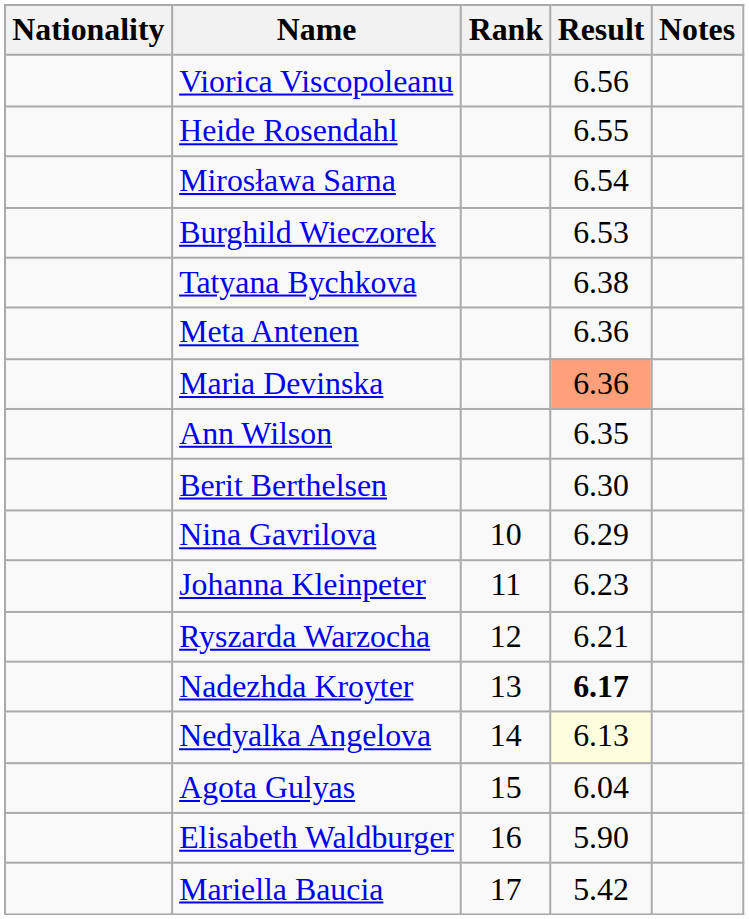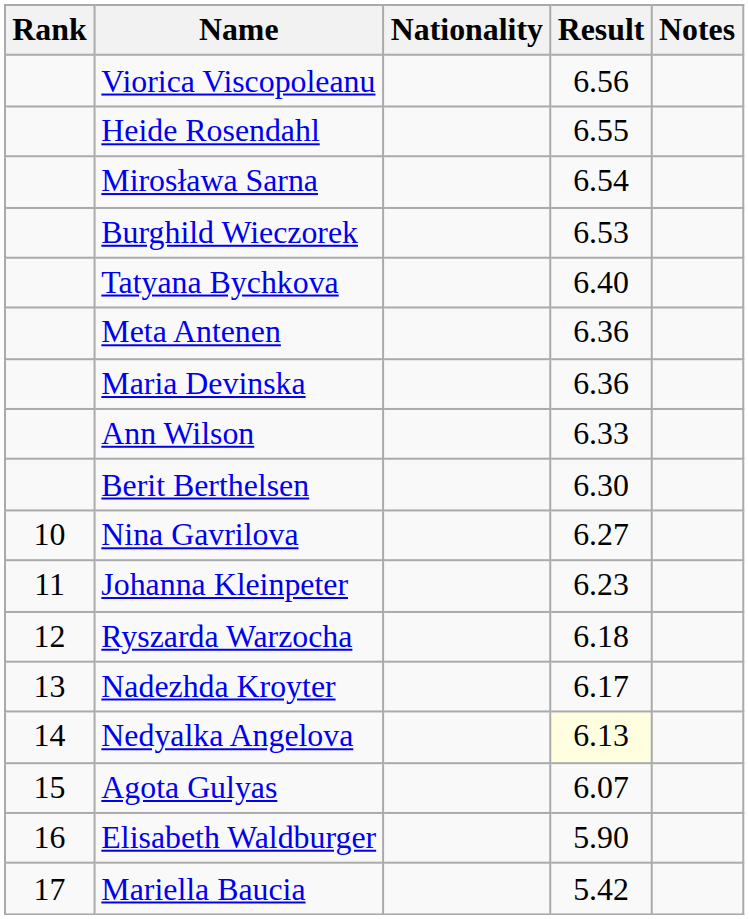 <table class="wikitable sortable" style="text-align:center">
 <tr>
+<th>Rank</th>
+<th>Name</th>
 <th>Nationality</th>
-<th>Name</th>
-<th>Rank</th>
 <th>Result</th>
 <th>Notes</th>
 </tr>
 <tr>
+<td></td>
+<td align="left"><a href='#'>Viorica Viscopoleanu</a></td>
 <td align=left></td>
-<td align="left"><a href='#'>Viorica Viscopoleanu</a></td>
-<td></td>
 <td>6.56</td>
 <td></td>
 </tr>
 <tr>
+<td></td>
+<td align="left"><a href='#'>Heide Rosendahl</a></td>
 <td align=left></td>
-<td align="left"><a href='#'>Heide Rosendahl</a></td>
-<td></td>
 <td>6.55</td>
 <td></td>
 </tr>
 <tr>
+<td></td>
+<td align="left"><a href='#'>Mirosława Sarna</a></td>
 <td align=left></td>
-<td align="left"><a href='#'>Mirosława Sarna</a></td>
-<td></td>
 <td>6.54</td>
 <td></td>
 </tr>
 <tr>
+<td></td>
+<td align="left"><a href='#'>Burghild Wieczorek</a></td>
 <td align=left></td>
-<td align="left"><a href='#'>Burghild Wieczorek</a></td>
-<td></td>
 <td>6.53</td>
 <td></td>
 </tr>
 <tr>
+<td></td>
+<td align="left"><a href='#'>Tatyana Bychkova</a></td>
 <td align=left></td>
-<td align="left"><a href='#'>Tatyana Bychkova</a></td>
-<td></td>
-<td>6.38</td>
+<td>6.40</td>
 <td></td>
 </tr>
 <tr>
+<td></td>
+<td align="left"><a href='#'>Meta Antenen</a></td>
 <td align=left></td>
-<td align="left"><a href='#'>Meta Antenen</a></td>
-<td></td>
 <td>6.36</td>
 <td></td>
 </tr>
 <tr>
+<td></td>
+<td align="left"><a href='#'>Maria Devinska</a></td>
 <td align=left></td>
-<td align="left"><a href='#'>Maria Devinska</a></td>
-<td></td>
-<td style="background: lightsalmon;">6.36</td>
+<td>6.36</td>
 <td></td>
 </tr>
 <tr>
+<td></td>
+<td align="left"><a href='#'>Ann Wilson</a></td>
 <td align=left></td>
-<td align="left"><a href='#'>Ann Wilson</a></td>
-<td></td>
-<td>6.35</td>
+<td>6.33</td>
 <td></td>
 </tr>
 <tr>
+<td></td>
+<td align="left"><a href='#'>Berit Berthelsen</a></td>
 <td align=left></td>
-<td align="left"><a href='#'>Berit Berthelsen</a></td>
-<td></td>
 <td>6.30</td>
 <td></td>
 </tr>
 <tr>
+<td>10</td>
+<td align="left"><a href='#'>Nina Gavrilova</a></td>
 <td align=left></td>
-<td align="left"><a href='#'>Nina Gavrilova</a></td>
-<td>10</td>
-<td>6.29</td>
+<td>6.27</td>
 <td></td>
 </tr>
 <tr>
+<td>11</td>
+<td align="left"><a href='#'>Johanna Kleinpeter</a></td>
 <td align=left></td>
-<td align="left"><a href='#'>Johanna Kleinpeter</a></td>
-<td>11</td>
 <td>6.23</td>
 <td></td>
 </tr>
 <tr>
+<td>12</td>
+<td align="left"><a href='#'>Ryszarda Warzocha</a></td>
 <td align=left></td>
-<td align="left"><a href='#'>Ryszarda Warzocha</a></td>
-<td>12</td>
-<td>6.21</td>
+<td>6.18</td>
 <td></td>
 </tr>
 <tr>
+<td>13</td>
+<td align="left"><a href='#'>Nadezhda Kroyter</a></td>
 <td align=left></td>
-<td align="left"><a href='#'>Nadezhda Kroyter</a></td>
-<td>13</td>
-<td><strong>6.17</strong></td>
+<td>6.17</td>
 <td></td>
 </tr>
 <tr>
+<td>14</td>
+<td align="left"><a href='#'>Nedyalka Angelova</a></td>
 <td align=left></td>
-<td align="left"><a href='#'>Nedyalka Angelova</a></td>
-<td>14</td>
 <td style="background: lightyellow;">6.13</td>
 <td></td>
 </tr>
 <tr>
+<td>15</td>
+<td align="left"><a href='#'>Agota Gulyas</a></td>
 <td align=left></td>
-<td align="left"><a href='#'>Agota Gulyas</a></td>
-<td>15</td>
-<td>6.04</td>
+<td>6.07</td>
 <td></td>
 </tr>
 <tr>
+<td>16</td>
+<td align="left"><a href='#'>Elisabeth Waldburger</a></td>
 <td align=left></td>
-<td align="left"><a href='#'>Elisabeth Waldburger</a></td>
-<td>16</td>
 <td>5.90</td>
 <td></td>
 </tr>
 <tr>
+<td>17</td>
+<td align="left"><a href='#'>Mariella Baucia</a></td>
 <td align=left></td>
-<td align="left"><a href='#'>Mariella Baucia</a></td>
-<td>17</td>
 <td>5.42</td>
 <td></td>
 </tr>
 </table>
